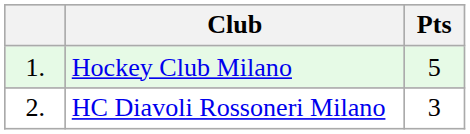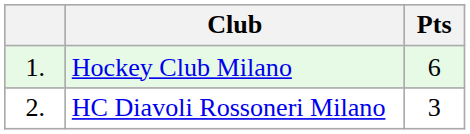 <table class="wikitable">
 <tr>
 <th width="30"></th>
 <th width="200">Club</th>
 <th width="30">Pts</th>
 </tr>
 <tr bgcolor="#e6fae6" align="center">
 <td>1.</td>
 <td align="left"><a href='#'>Hockey Club Milano</a></td>
-<td>5</td>
+<td>6</td>
 </tr>
 <tr bgcolor="#FFFFFF" align="center">
 <td>2.</td>
 <td align="left"><a href='#'>HC Diavoli Rossoneri Milano</a></td>
 <td>3</td>
 </tr>
 </table>
